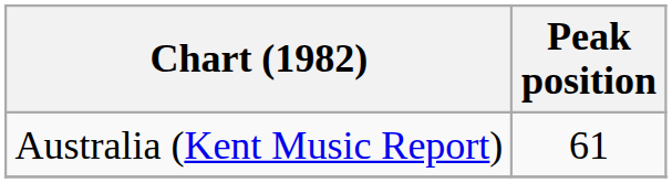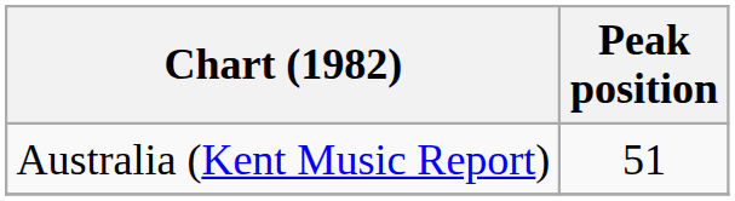 <table class="wikitable sortable">
 <tr>
 <th>Chart (1982)</th>
 <th>Peak<br>position</th>
 </tr>
 <tr>
 <td>Australia (<a href='#'>Kent Music Report</a>)</td>
-<td align="center">61</td>
+<td align="center">51</td>
 </tr>
 <tr>
 </tr>
 <tr>
 </tr>
 </table>
